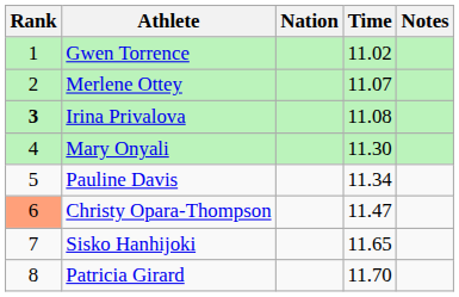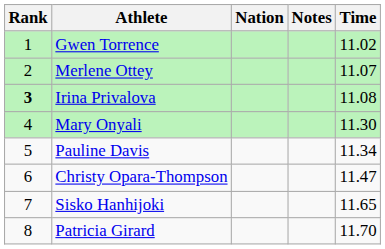 <table class="wikitable sortable" style="text-align:center">
 <tr>
 <th>Rank</th>
 <th>Athlete</th>
 <th>Nation</th>
+<th>Notes</th>
 <th>Time</th>
-<th>Notes</th>
 </tr>
 <tr style="background:#bbf3bb;">
 <td>1</td>
 <td align=left><a href='#'>Gwen Torrence</a></td>
 <td align=left></td>
+<td></td>
 <td>11.02</td>
-<td></td>
 </tr>
 <tr style="background:#bbf3bb;">
 <td>2</td>
 <td align=left><a href='#'>Merlene Ottey</a></td>
 <td align=left></td>
+<td></td>
 <td>11.07</td>
-<td></td>
 </tr>
 <tr style="background:#bbf3bb;">
 <td><strong>3</strong></td>
 <td align=left><a href='#'>Irina Privalova</a></td>
 <td align=left></td>
+<td></td>
 <td>11.08</td>
-<td></td>
 </tr>
 <tr style="background:#bbf3bb;">
 <td>4</td>
 <td align=left><a href='#'>Mary Onyali</a></td>
 <td align=left></td>
+<td></td>
 <td>11.30</td>
-<td></td>
 </tr>
 <tr>
 <td>5</td>
 <td align=left><a href='#'>Pauline Davis</a></td>
 <td align=left></td>
+<td></td>
 <td>11.34</td>
-<td></td>
 </tr>
 <tr>
-<td style="background: lightsalmon;">6</td>
+<td>6</td>
 <td align=left><a href='#'>Christy Opara-Thompson</a></td>
 <td align=left></td>
+<td></td>
 <td>11.47</td>
-<td></td>
 </tr>
 <tr>
 <td>7</td>
 <td align=left><a href='#'>Sisko Hanhijoki</a></td>
 <td align=left></td>
+<td></td>
 <td>11.65</td>
-<td></td>
 </tr>
 <tr>
 <td>8</td>
 <td align=left><a href='#'>Patricia Girard</a></td>
 <td align=left></td>
+<td></td>
 <td>11.70</td>
-<td></td>
 </tr>
 </table>
